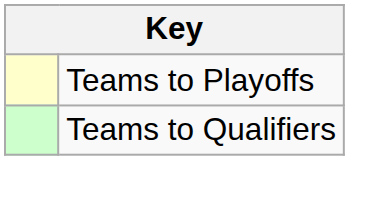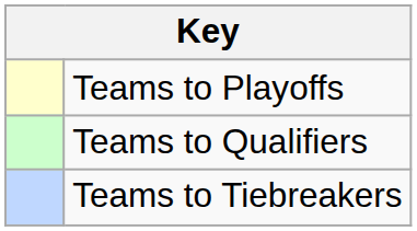 <table class="wikitable" style="text-align: center">
 <tr>
 <th colspan=2>Key</th>
 </tr>
 <tr>
 <td style="background:#ffffcc; width:20px;"></td>
 <td align=left>Teams to Playoffs</td>
 </tr>
 <tr>
 <td style="background:#ccffcc; width:20px;"></td>
 <td align=left>Teams to Qualifiers</td>
 </tr>
+<tr>
+<td style="background:#BFD7FF; width:20px;"></td>
+<td align=left>Teams to Tiebreakers</td>
+</tr>
 </table>
